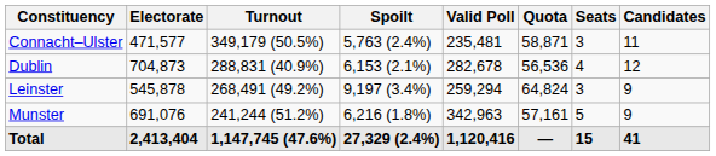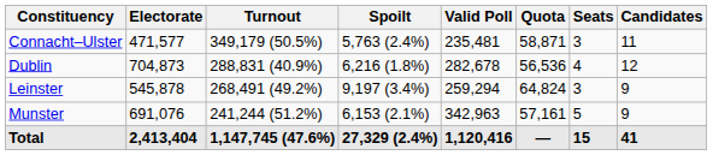 <table class="wikitable">
 <tr>
 <th>Constituency</th>
 <th>Electorate</th>
 <th>Turnout</th>
 <th>Spoilt</th>
 <th>Valid Poll</th>
 <th>Quota</th>
 <th>Seats</th>
 <th>Candidates</th>
 </tr>
 <tr>
 <td><a href='#'>Connacht–Ulster</a></td>
 <td>471,577</td>
 <td>349,179 (50.5%)</td>
 <td>5,763 (2.4%)</td>
 <td>235,481</td>
 <td>58,871</td>
 <td>3</td>
 <td>11</td>
 </tr>
 <tr>
 <td><a href='#'>Dublin</a></td>
 <td>704,873</td>
 <td>288,831 (40.9%)</td>
-<td>6,153 (2.1%)</td>
+<td>6,216 (1.8%)</td>
 <td>282,678</td>
 <td>56,536</td>
 <td>4</td>
 <td>12</td>
 </tr>
 <tr>
 <td><a href='#'>Leinster</a></td>
 <td>545,878</td>
 <td>268,491 (49.2%)</td>
 <td>9,197 (3.4%)</td>
 <td>259,294</td>
 <td>64,824</td>
 <td>3</td>
 <td>9</td>
 </tr>
 <tr>
 <td><a href='#'>Munster</a></td>
 <td>691,076</td>
 <td>241,244 (51.2%)</td>
-<td>6,216 (1.8%)</td>
+<td>6,153 (2.1%)</td>
 <td>342,963</td>
 <td>57,161</td>
 <td>5</td>
 <td>9</td>
 </tr>
 <tr style="font-weight:bold; background:rgb(232,232,232);">
 <td>Total</td>
 <td>2,413,404</td>
 <td>1,147,745 (47.6%)</td>
 <td>27,329 (2.4%)</td>
 <td>1,120,416</td>
 <td align=center>—</td>
 <td>15</td>
 <td>41</td>
 </tr>
 </table>
